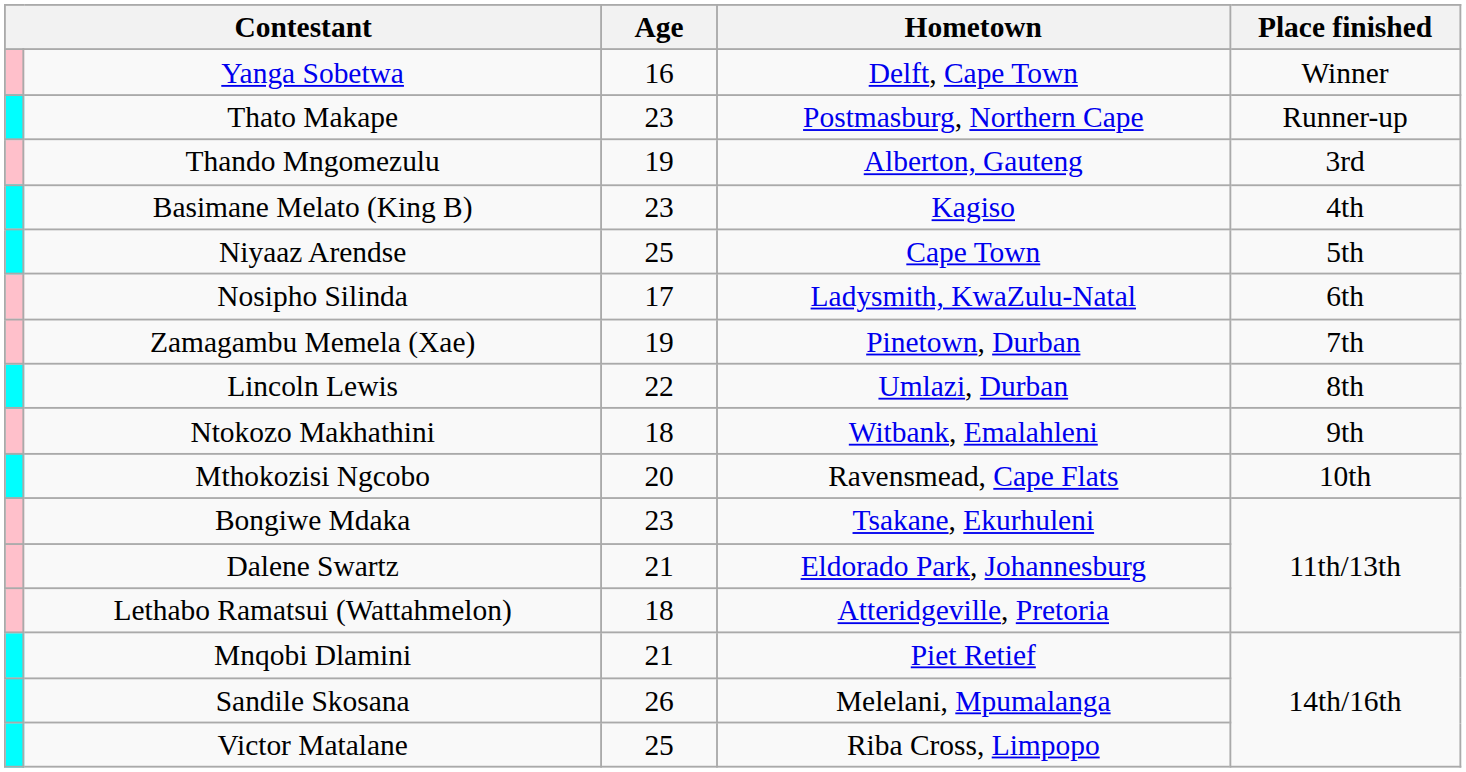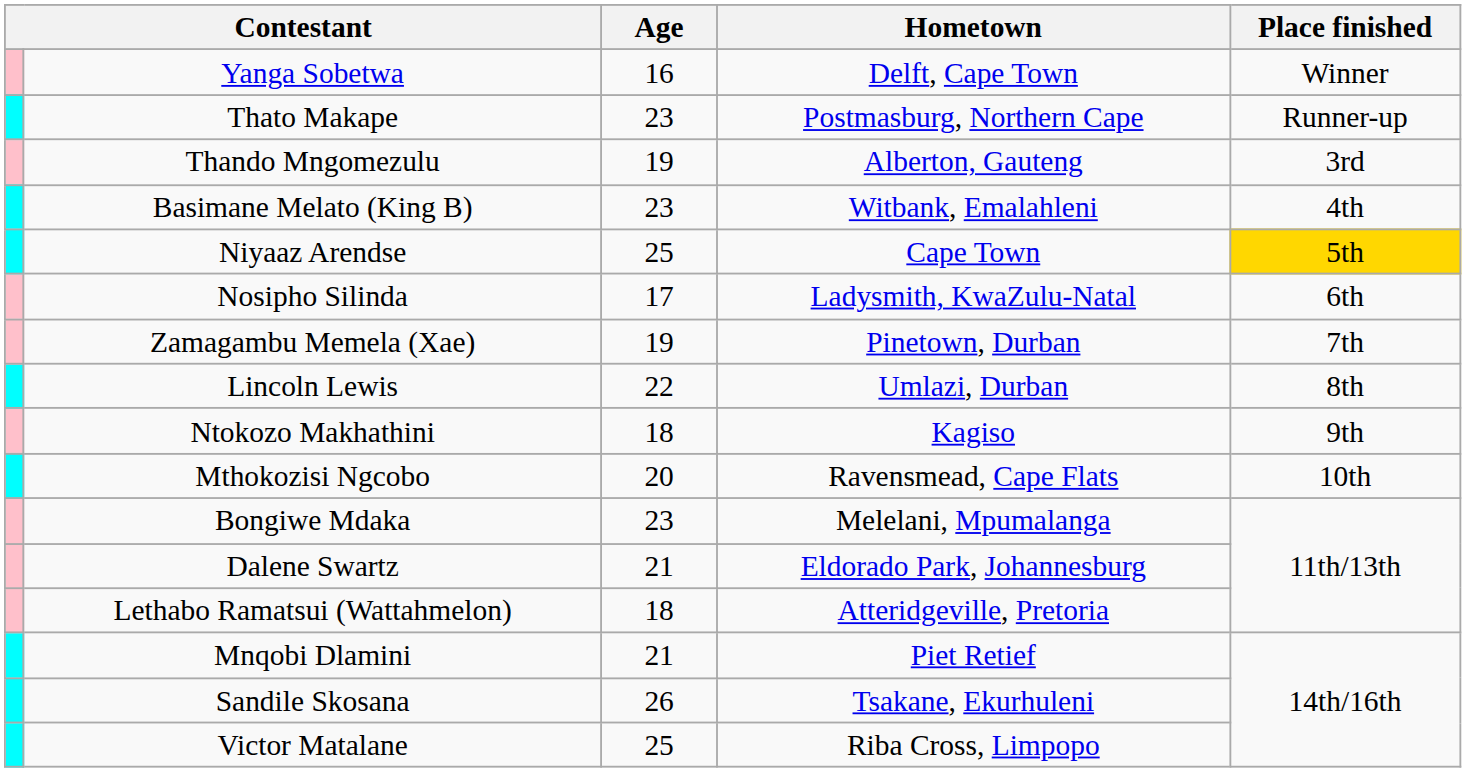 <table class="wikitable sortable" style="text-align:center; line-height:17px; width:50%; white-space:nowrap">
 <tr>
 <th style="width:20%" colspan="2">Contestant</th>
 <th style="width:05%">Age</th>
 <th style="width:18%">Hometown</th>
 <th style="width:05%">Place finished</th>
 </tr>
 <tr>
 <th style="background:pink;"></th>
 <td><a href='#'>Yanga Sobetwa</a></td>
 <td>16</td>
 <td><a href='#'>Delft</a>, <a href='#'>Cape Town</a></td>
 <td>Winner</td>
 </tr>
 <tr>
 <th style="background:cyan;"></th>
 <td>Thato Makape</td>
 <td>23</td>
 <td><a href='#'>Postmasburg</a>, <a href='#'>Northern Cape</a></td>
 <td>Runner-up</td>
 </tr>
 <tr>
 <th style="background:pink;"></th>
 <td>Thando Mngomezulu</td>
 <td>19</td>
 <td><a href='#'>Alberton, Gauteng</a></td>
 <td>3rd</td>
 </tr>
 <tr>
 <th style="background:cyan;"></th>
 <td>Basimane Melato (King B)</td>
 <td>23</td>
-<td><a href='#'>Kagiso</a></td>
+<td><a href='#'>Witbank</a>, <a href='#'>Emalahleni</a></td>
 <td>4th</td>
 </tr>
 <tr>
 <th style="background:cyan;"></th>
 <td>Niyaaz Arendse</td>
 <td>25</td>
 <td><a href='#'>Cape Town</a></td>
-<td>5th</td>
+<td style="background: gold;">5th</td>
 </tr>
 <tr>
 <th style="background:pink;"></th>
 <td>Nosipho Silinda</td>
 <td>17</td>
 <td><a href='#'>Ladysmith, KwaZulu-Natal</a></td>
 <td>6th</td>
 </tr>
 <tr>
 <th style="background:pink;"></th>
 <td>Zamagambu Memela (Xae)</td>
 <td>19</td>
 <td><a href='#'>Pinetown</a>, <a href='#'>Durban</a></td>
 <td>7th</td>
 </tr>
 <tr>
 <th style="background:cyan;"></th>
 <td>Lincoln Lewis</td>
 <td>22</td>
 <td><a href='#'>Umlazi</a>, <a href='#'>Durban</a></td>
 <td>8th</td>
 </tr>
 <tr>
 <th style="background:pink;"></th>
 <td>Ntokozo Makhathini</td>
 <td>18</td>
-<td><a href='#'>Witbank</a>, <a href='#'>Emalahleni</a></td>
+<td><a href='#'>Kagiso</a></td>
 <td>9th</td>
 </tr>
 <tr>
 <th style="background:cyan;"></th>
 <td>Mthokozisi Ngcobo</td>
 <td>20</td>
 <td>Ravensmead, <a href='#'>Cape Flats</a></td>
 <td>10th</td>
 </tr>
 <tr>
 <th style="background:pink;"></th>
 <td>Bongiwe Mdaka</td>
 <td>23</td>
-<td><a href='#'>Tsakane</a>, <a href='#'>Ekurhuleni</a></td>
+<td>Melelani, <a href='#'>Mpumalanga</a></td>
 <td rowspan="3">11th/13th</td>
 </tr>
 <tr>
 <th style="background:pink;"></th>
 <td>Dalene Swartz</td>
 <td>21</td>
 <td><a href='#'>Eldorado Park</a>, <a href='#'>Johannesburg</a></td>
 </tr>
 <tr>
 <th style="background:pink;"></th>
 <td>Lethabo Ramatsui (Wattahmelon)</td>
 <td>18</td>
 <td><a href='#'>Atteridgeville</a>, <a href='#'>Pretoria</a></td>
 </tr>
 <tr>
 <th style="background:cyan;"></th>
 <td>Mnqobi Dlamini</td>
 <td>21</td>
 <td><a href='#'>Piet Retief</a></td>
 <td rowspan="3">14th/16th</td>
 </tr>
 <tr>
 <th style="background:cyan;"></th>
 <td>Sandile Skosana</td>
 <td>26</td>
-<td>Melelani, <a href='#'>Mpumalanga</a></td>
+<td><a href='#'>Tsakane</a>, <a href='#'>Ekurhuleni</a></td>
 </tr>
 <tr>
 <th style="background:cyan;"></th>
 <td>Victor Matalane</td>
 <td>25</td>
 <td>Riba Cross, <a href='#'>Limpopo</a></td>
 </tr>
 </table>
